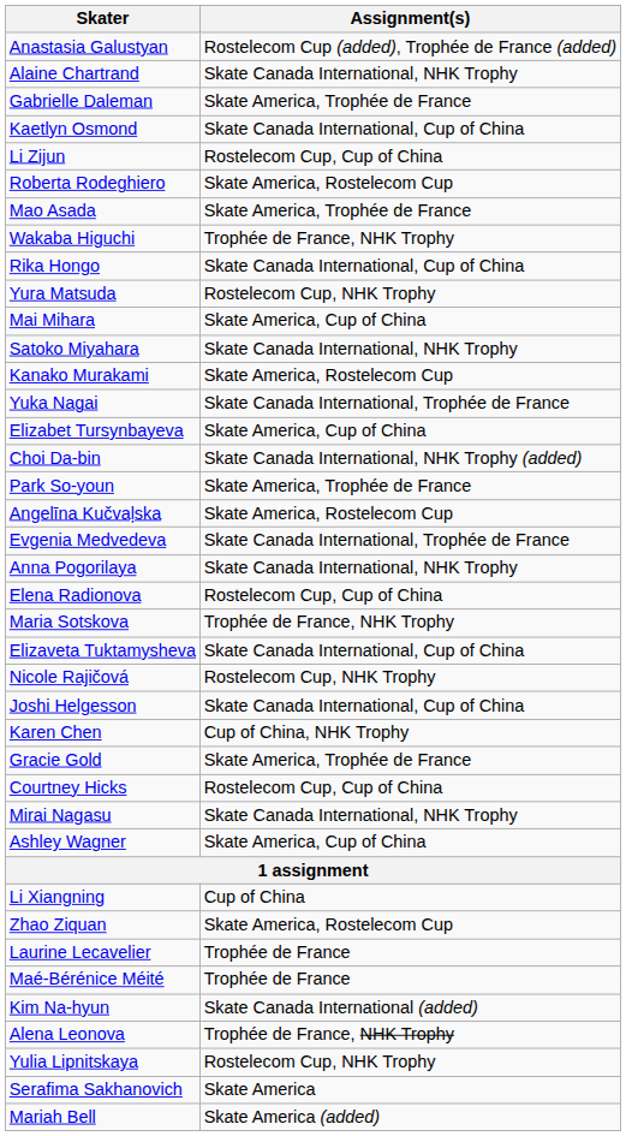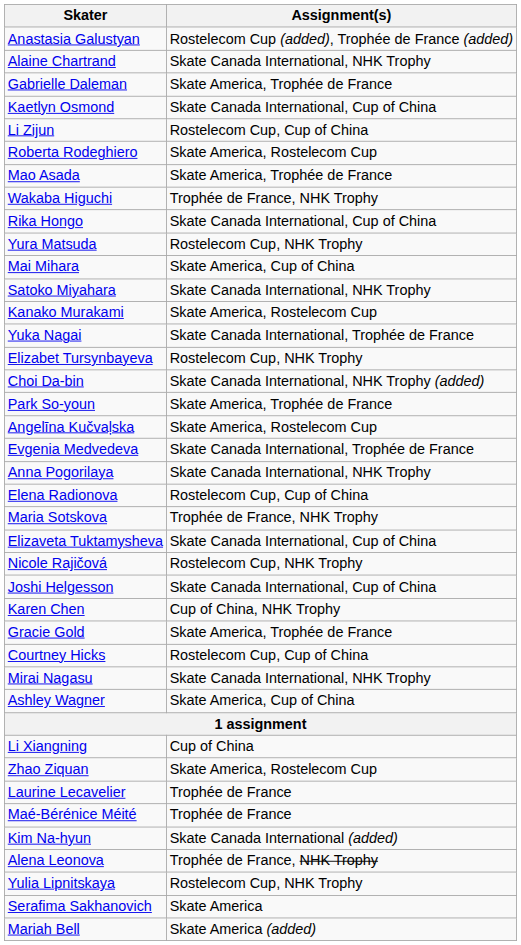 <table class="wikitable">
 <tr>
 <th>Skater</th>
 <th>Assignment(s)</th>
 </tr>
 <tr>
 <td> <a href='#'>Anastasia Galustyan</a></td>
 <td>Rostelecom Cup <em>(added)</em>, Trophée de France <em>(added)</em></td>
 </tr>
 <tr>
 <td> <a href='#'>Alaine Chartrand</a></td>
 <td>Skate Canada International, NHK Trophy</td>
 </tr>
 <tr>
 <td> <a href='#'>Gabrielle Daleman</a></td>
 <td>Skate America, Trophée de France</td>
 </tr>
 <tr>
 <td> <a href='#'>Kaetlyn Osmond</a></td>
 <td>Skate Canada International, Cup of China</td>
 </tr>
 <tr>
 <td> <a href='#'>Li Zijun</a></td>
 <td>Rostelecom Cup, Cup of China</td>
 </tr>
 <tr>
 <td> <a href='#'>Roberta Rodeghiero</a></td>
 <td>Skate America, Rostelecom Cup</td>
 </tr>
 <tr>
 <td> <a href='#'>Mao Asada</a></td>
 <td>Skate America, Trophée de France</td>
 </tr>
 <tr>
 <td> <a href='#'>Wakaba Higuchi</a></td>
 <td>Trophée de France, NHK Trophy</td>
 </tr>
 <tr>
 <td> <a href='#'>Rika Hongo</a></td>
 <td>Skate Canada International, Cup of China</td>
 </tr>
 <tr>
 <td> <a href='#'>Yura Matsuda</a></td>
 <td>Rostelecom Cup, NHK Trophy</td>
 </tr>
 <tr>
 <td> <a href='#'>Mai Mihara</a></td>
 <td>Skate America, Cup of China</td>
 </tr>
 <tr>
 <td> <a href='#'>Satoko Miyahara</a></td>
 <td>Skate Canada International, NHK Trophy</td>
 </tr>
 <tr>
 <td> <a href='#'>Kanako Murakami</a></td>
 <td>Skate America, Rostelecom Cup</td>
 </tr>
 <tr>
 <td> <a href='#'>Yuka Nagai</a></td>
 <td>Skate Canada International, Trophée de France</td>
 </tr>
 <tr>
 <td> <a href='#'>Elizabet Tursynbayeva</a></td>
-<td>Skate America, Cup of China</td>
+<td>Rostelecom Cup, NHK Trophy</td>
 </tr>
 <tr>
 <td> <a href='#'>Choi Da-bin</a></td>
 <td>Skate Canada International, NHK Trophy <em>(added)</em></td>
 </tr>
 <tr>
 <td> <a href='#'>Park So-youn</a></td>
 <td>Skate America, Trophée de France</td>
 </tr>
 <tr>
 <td> <a href='#'>Angelīna Kučvaļska</a></td>
 <td>Skate America, Rostelecom Cup</td>
 </tr>
 <tr>
 <td> <a href='#'>Evgenia Medvedeva</a></td>
 <td>Skate Canada International, Trophée de France</td>
 </tr>
 <tr>
 <td> <a href='#'>Anna Pogorilaya</a></td>
 <td>Skate Canada International, NHK Trophy</td>
 </tr>
 <tr>
 <td> <a href='#'>Elena Radionova</a></td>
 <td>Rostelecom Cup, Cup of China</td>
 </tr>
 <tr>
 <td> <a href='#'>Maria Sotskova</a></td>
 <td>Trophée de France, NHK Trophy</td>
 </tr>
 <tr>
 <td> <a href='#'>Elizaveta Tuktamysheva</a></td>
 <td>Skate Canada International, Cup of China</td>
 </tr>
 <tr>
 <td> <a href='#'>Nicole Rajičová</a></td>
 <td>Rostelecom Cup, NHK Trophy</td>
 </tr>
 <tr>
 <td> <a href='#'>Joshi Helgesson</a></td>
 <td>Skate Canada International, Cup of China</td>
 </tr>
 <tr>
 <td> <a href='#'>Karen Chen</a></td>
 <td>Cup of China, NHK Trophy</td>
 </tr>
 <tr>
 <td> <a href='#'>Gracie Gold</a></td>
 <td>Skate America, Trophée de France</td>
 </tr>
 <tr>
 <td> <a href='#'>Courtney Hicks</a></td>
 <td>Rostelecom Cup, Cup of China</td>
 </tr>
 <tr>
 <td> <a href='#'>Mirai Nagasu</a></td>
 <td>Skate Canada International, NHK Trophy</td>
 </tr>
 <tr>
 <td> <a href='#'>Ashley Wagner</a></td>
 <td>Skate America, Cup of China</td>
 </tr>
 <tr>
 <th colspan="2">1 assignment</th>
 </tr>
 <tr>
 <td> <a href='#'>Li Xiangning</a></td>
 <td>Cup of China</td>
 </tr>
 <tr>
 <td> <a href='#'>Zhao Ziquan</a></td>
 <td>Skate America, Rostelecom Cup</td>
 </tr>
 <tr>
 <td> <a href='#'>Laurine Lecavelier</a></td>
 <td>Trophée de France</td>
 </tr>
 <tr>
 <td> <a href='#'>Maé-Bérénice Méité</a></td>
 <td>Trophée de France</td>
 </tr>
 <tr>
 <td> <a href='#'>Kim Na-hyun</a></td>
 <td>Skate Canada International <em>(added)</em></td>
 </tr>
 <tr>
 <td> <a href='#'>Alena Leonova</a></td>
 <td>Trophée de France, <s>NHK Trophy</s></td>
 </tr>
 <tr>
 <td> <a href='#'>Yulia Lipnitskaya</a></td>
 <td>Rostelecom Cup, NHK Trophy</td>
 </tr>
 <tr>
 <td> <a href='#'>Serafima Sakhanovich</a></td>
 <td>Skate America</td>
 </tr>
 <tr>
 <td> <a href='#'>Mariah Bell</a></td>
 <td>Skate America <em>(added)</em></td>
 </tr>
 </table>
